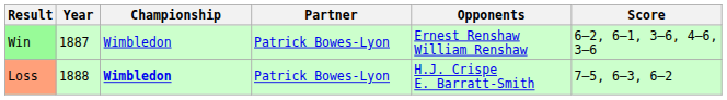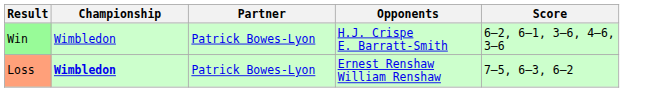 <table class="sortable wikitable">
 <tr>
 <th style="width:40px">Result</th>
-<th style="width:40px">Year</th>
 <th style="width:150px">Championship</th>
 <th style="width:160px">Partner</th>
 <th style="width:160px">Opponents</th>
 <th style="width:150px" class="unsortable">Score</th>
 </tr>
 <tr style="background:#cfc;">
 <td bgcolor="98FB98">Win</td>
-<td>1887</td>
 <td><a href='#'>Wimbledon</a></td>
 <td> <a href='#'>Patrick Bowes-Lyon</a></td>
-<td> <a href='#'>Ernest Renshaw</a> <br>  <a href='#'>William Renshaw</a></td>
+<td> <a href='#'>H.J. Crispe</a> <br>  <a href='#'>E. Barratt-Smith</a></td>
 <td>6–2, 6–1, 3–6, 4–6, 3–6</td>
 </tr>
 <tr style="background:#cfc;">
 <td bgcolor="FFA07A">Loss</td>
-<td>1888</td>
 <td><strong><a href='#'>Wimbledon</a></strong></td>
 <td> <a href='#'>Patrick Bowes-Lyon</a></td>
-<td> <a href='#'>H.J. Crispe</a> <br>  <a href='#'>E. Barratt-Smith</a></td>
+<td> <a href='#'>Ernest Renshaw</a> <br>  <a href='#'>William Renshaw</a></td>
 <td>7–5, 6–3, 6–2</td>
 </tr>
 </table>
